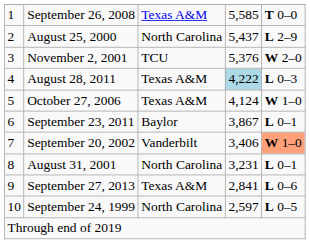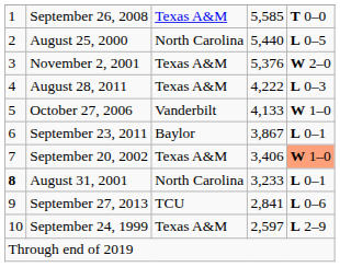 <table class="wikitable">
 <tr>
 </tr>
 <tr>
 <td>1</td>
 <td>September 26, 2008</td>
 <td><a href='#'>Texas A&M</a></td>
 <td>5,585</td>
 <td><strong>T</strong> 0–0</td>
 </tr>
 <tr>
 <td>2</td>
 <td>August 25, 2000</td>
 <td>North Carolina</td>
-<td>5,437</td>
-<td><strong>L</strong> 2–9</td>
+<td>5,440</td>
+<td><strong>L</strong> 0–5</td>
 </tr>
 <tr>
 <td>3</td>
 <td>November 2, 2001</td>
-<td>TCU</td>
+<td>Texas A&M</td>
 <td>5,376</td>
 <td><strong>W</strong> 2–0</td>
 </tr>
 <tr>
 <td>4</td>
 <td>August 28, 2011</td>
 <td>Texas A&M</td>
-<td style="background: lightblue;">4,222</td>
+<td>4,222</td>
 <td><strong>L</strong> 0–3</td>
 </tr>
 <tr>
 <td>5</td>
 <td>October 27, 2006</td>
-<td>Texas A&M</td>
-<td>4,124</td>
+<td>Vanderbilt</td>
+<td>4,133</td>
 <td><strong>W</strong> 1–0</td>
 </tr>
 <tr>
 <td>6</td>
 <td>September 23, 2011</td>
 <td>Baylor</td>
 <td>3,867</td>
 <td><strong>L</strong> 0–1</td>
 </tr>
 <tr>
 <td>7</td>
 <td>September 20, 2002</td>
-<td>Vanderbilt</td>
+<td>Texas A&M</td>
 <td>3,406</td>
 <td style="background: lightsalmon;"><strong>W</strong> 1–0</td>
 </tr>
 <tr>
-<td>8</td>
+<td><strong>8</strong></td>
 <td>August 31, 2001</td>
 <td>North Carolina</td>
-<td>3,231</td>
+<td>3,233</td>
 <td><strong>L</strong> 0–1</td>
 </tr>
 <tr>
 <td>9</td>
 <td>September 27, 2013</td>
-<td>Texas A&M</td>
+<td>TCU</td>
 <td>2,841</td>
 <td><strong>L</strong> 0–6</td>
 </tr>
 <tr>
 <td>10</td>
 <td>September 24, 1999</td>
-<td>North Carolina</td>
+<td>Texas A&M</td>
 <td>2,597</td>
-<td><strong>L</strong> 0–5</td>
+<td><strong>L</strong> 2–9</td>
 </tr>
 <tr>
 <td colspan ="5">Through end of 2019</td>
 </tr>
 </table>
